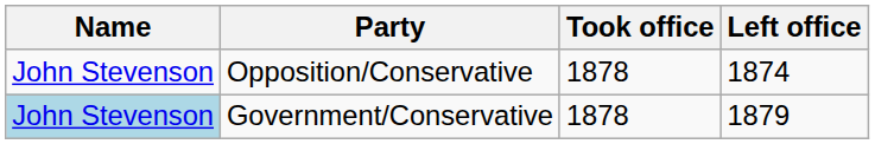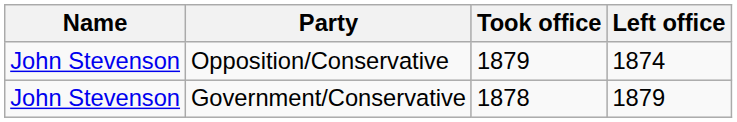 <table class="wikitable">
 <tr>
 <th>Name</th>
 <th>Party</th>
 <th>Took office</th>
 <th>Left office</th>
 </tr>
 <tr>
 <td><a href='#'>John Stevenson</a></td>
 <td>Opposition/Conservative</td>
-<td>1878</td>
+<td>1879</td>
 <td>1874</td>
 </tr>
 <tr>
-<td style="background: lightblue;"><a href='#'>John Stevenson</a></td>
+<td><a href='#'>John Stevenson</a></td>
 <td>Government/Conservative</td>
 <td>1878</td>
 <td>1879</td>
 </tr>
 </table>
